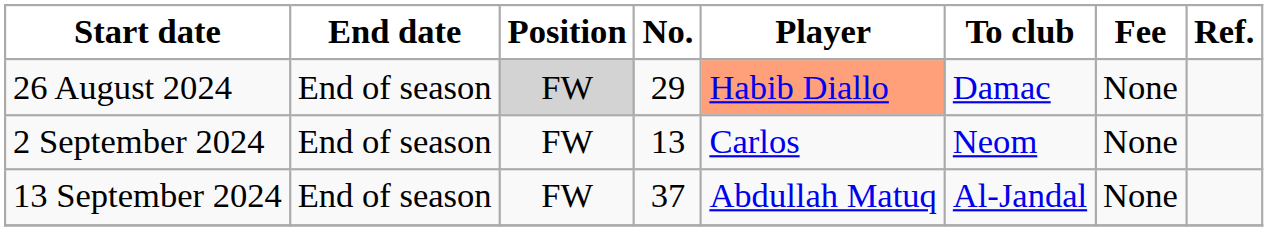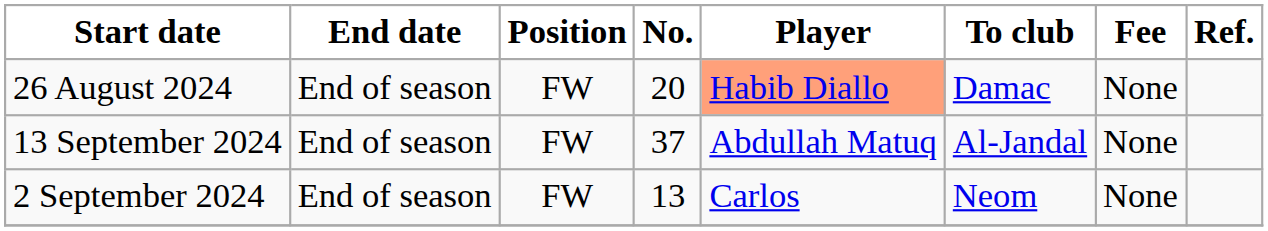 <table class="wikitable sortable">
 <tr>
 <th style="background:white; color:black;"><strong>Start date</strong></th>
 <th style="background:white; color:black;"><strong>End date</strong></th>
 <th style="background:white; color:black;"><strong>Position</strong></th>
 <th style="background:white; color:black;"><strong>No.</strong></th>
 <th style="background:white; color:black;"><strong>Player</strong></th>
 <th style="background:white; color:black;"><strong>To club</strong></th>
 <th style="background:white; color:black;"><strong>Fee</strong></th>
 <th style="background:white; color:black;"><strong>Ref.</strong></th>
 </tr>
 <tr>
 <td>26 August 2024</td>
 <td>End of season</td>
-<td style="background: lightgrey; text-align:center;">FW</td>
-<td style="text-align:center;">29</td>
+<td style="text-align:center;">FW</td>
+<td style="text-align:center;">20</td>
 <td style="background: lightsalmon; text-align:left;"> <a href='#'>Habib Diallo</a></td>
 <td style="text-align:left;"> <a href='#'>Damac</a></td>
+<td>None</td>
+<td></td>
+</tr>
+<tr>
+<td>13 September 2024</td>
+<td>End of season</td>
+<td style="text-align:center;">FW</td>
+<td style="text-align:center;">37</td>
+<td style="text-align:left;"> <a href='#'>Abdullah Matuq</a></td>
+<td style="text-align:left;"> <a href='#'>Al-Jandal</a></td>
 <td>None</td>
 <td></td>
 </tr>
 <tr>
 <td>2 September 2024</td>
 <td>End of season</td>
 <td style="text-align:center;">FW</td>
 <td style="text-align:center;">13</td>
 <td style="text-align:left;"> <a href='#'>Carlos</a></td>
 <td style="text-align:left;"> <a href='#'>Neom</a></td>
 <td>None</td>
 <td></td>
 </tr>
 <tr>
-<td>13 September 2024</td>
-<td>End of season</td>
-<td style="text-align:center;">FW</td>
-<td style="text-align:center;">37</td>
-<td style="text-align:left;"> <a href='#'>Abdullah Matuq</a></td>
-<td style="text-align:left;"> <a href='#'>Al-Jandal</a></td>
-<td>None</td>
-<td></td>
-</tr>
-<tr>
 </tr>
 </table>
